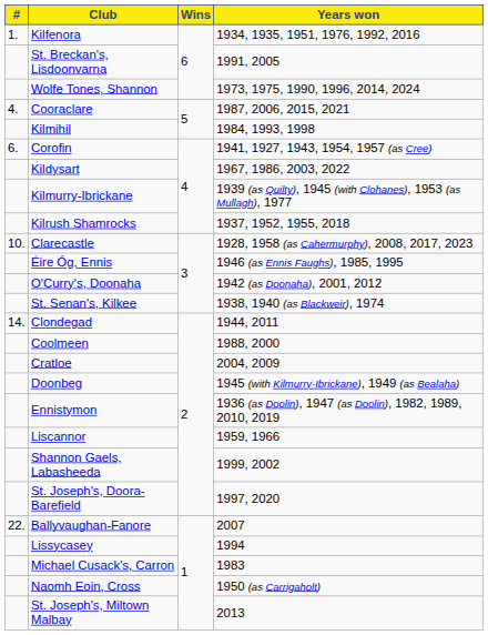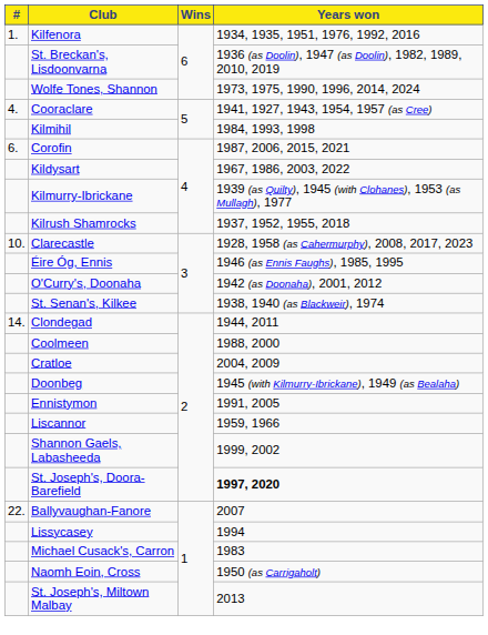 <table class="wikitable">
 <tr>
 <th style="background:#FBEA0E;color:#2D3E82;border:1px solid #2D3E82">#</th>
 <th style="background:#FBEA0E;color:#2D3E82;border:1px solid #2D3E82">Club</th>
 <th style="background:#FBEA0E;color:#2D3E82;border:1px solid #2D3E82">Wins</th>
 <th style="background:#FBEA0E;color:#2D3E82;border:1px solid #2D3E82">Years won</th>
 </tr>
 <tr>
 <td>1.</td>
 <td> <a href='#'>Kilfenora</a></td>
 <td rowspan=3>6</td>
 <td>1934, 1935, 1951, 1976, 1992, 2016</td>
 </tr>
 <tr>
 <td></td>
 <td> <a href='#'>St. Breckan's, Lisdoonvarna</a></td>
-<td>1991, 2005</td>
+<td>1936 <em><small>(as <a href='#'>Doolin</a>)</small></em>, 1947 <em><small>(as <a href='#'>Doolin</a>)</small></em>, 1982, 1989, 2010, 2019</td>
 </tr>
 <tr>
 <td></td>
 <td> <a href='#'>Wolfe Tones, Shannon</a></td>
 <td>1973, 1975, 1990, 1996, 2014, 2024</td>
 </tr>
 <tr>
 <td>4.</td>
 <td> <a href='#'>Cooraclare</a></td>
 <td rowspan=2>5</td>
-<td>1987, 2006, 2015, 2021</td>
+<td>1941, 1927, 1943, 1954, 1957 <em><small>(as <a href='#'>Cree</a>)</small></em></td>
 </tr>
 <tr>
 <td></td>
 <td> <a href='#'>Kilmihil</a></td>
 <td>1984, 1993, 1998</td>
 </tr>
 <tr>
 <td>6.</td>
 <td> <a href='#'>Corofin</a></td>
 <td rowspan=4>4</td>
-<td>1941, 1927, 1943, 1954, 1957 <em><small>(as <a href='#'>Cree</a>)</small></em></td>
+<td>1987, 2006, 2015, 2021</td>
 </tr>
 <tr>
 <td></td>
 <td> <a href='#'>Kildysart</a></td>
 <td>1967, 1986, 2003, 2022</td>
 </tr>
 <tr>
 <td></td>
 <td> <a href='#'>Kilmurry-Ibrickane</a></td>
 <td>1939 <em><small>(as <a href='#'>Quilty</a>)</small></em>, 1945 <em><small>(with <a href='#'>Clohanes</a>)</small></em>, 1953 <em><small>(as <a href='#'>Mullagh</a>)</small></em>, 1977</td>
 </tr>
 <tr>
 <td></td>
 <td> <a href='#'>Kilrush Shamrocks</a></td>
 <td>1937, 1952, 1955, 2018</td>
 </tr>
 <tr>
 <td>10.</td>
 <td> <a href='#'>Clarecastle</a></td>
 <td rowspan=4>3</td>
 <td>1928, 1958 <em><small>(as <a href='#'>Cahermurphy</a>)</small></em>, 2008, 2017, 2023</td>
 </tr>
 <tr>
 <td></td>
 <td> <a href='#'>Éire Óg, Ennis</a></td>
 <td>1946 <em><small>(as <a href='#'>Ennis Faughs</a>)</small></em>, 1985, 1995</td>
 </tr>
 <tr>
 <td></td>
 <td> <a href='#'>O'Curry's, Doonaha</a></td>
 <td>1942 <em><small>(as <a href='#'>Doonaha</a>)</small></em>, 2001, 2012</td>
 </tr>
 <tr>
 <td></td>
 <td> <a href='#'>St. Senan's, Kilkee</a></td>
 <td>1938, 1940 <em><small>(as <a href='#'>Blackweir</a>)</small></em>, 1974</td>
 </tr>
 <tr>
 <td>14.</td>
 <td> <a href='#'>Clondegad</a></td>
 <td rowspan=8>2</td>
 <td>1944, 2011</td>
 </tr>
 <tr>
 <td></td>
 <td> <a href='#'>Coolmeen</a></td>
 <td>1988, 2000</td>
 </tr>
 <tr>
 <td></td>
 <td> <a href='#'>Cratloe</a></td>
 <td>2004, 2009</td>
 </tr>
 <tr>
 <td></td>
 <td> <a href='#'>Doonbeg</a></td>
 <td>1945 <em><small>(with <a href='#'>Kilmurry-Ibrickane</a>)</small></em>, 1949 <em><small>(as <a href='#'>Bealaha</a>)</small></em></td>
 </tr>
 <tr>
 <td></td>
 <td> <a href='#'>Ennistymon</a></td>
-<td>1936 <em><small>(as <a href='#'>Doolin</a>)</small></em>, 1947 <em><small>(as <a href='#'>Doolin</a>)</small></em>, 1982, 1989, 2010, 2019</td>
+<td>1991, 2005</td>
 </tr>
 <tr>
 <td></td>
 <td> <a href='#'>Liscannor</a></td>
 <td>1959, 1966</td>
 </tr>
 <tr>
 <td></td>
 <td> <a href='#'>Shannon Gaels, Labasheeda</a></td>
 <td>1999, 2002</td>
 </tr>
 <tr>
 <td></td>
 <td> <a href='#'>St. Joseph's, Doora-Barefield</a></td>
-<td>1997, 2020</td>
+<td><strong>1997, 2020</strong></td>
 </tr>
 <tr>
 <td>22.</td>
 <td> <a href='#'>Ballyvaughan-Fanore</a></td>
 <td rowspan=5>1</td>
 <td>2007</td>
 </tr>
 <tr>
 <td></td>
 <td> <a href='#'>Lissycasey</a></td>
 <td>1994</td>
 </tr>
 <tr>
 <td></td>
 <td> <a href='#'>Michael Cusack's, Carron</a></td>
 <td>1983</td>
 </tr>
 <tr>
 <td></td>
 <td> <a href='#'>Naomh Eoin, Cross</a></td>
 <td>1950 <em><small>(as <a href='#'>Carrigaholt</a>)</small></em></td>
 </tr>
 <tr>
 <td></td>
 <td> <a href='#'>St. Joseph's, Miltown Malbay</a></td>
 <td>2013</td>
 </tr>
 </table>
